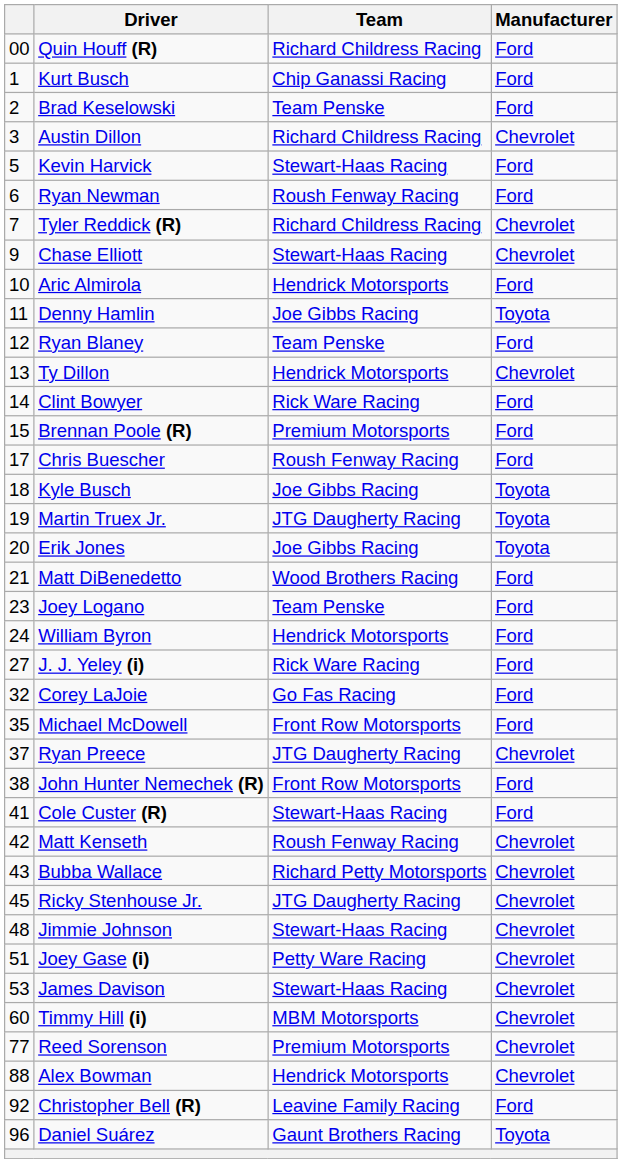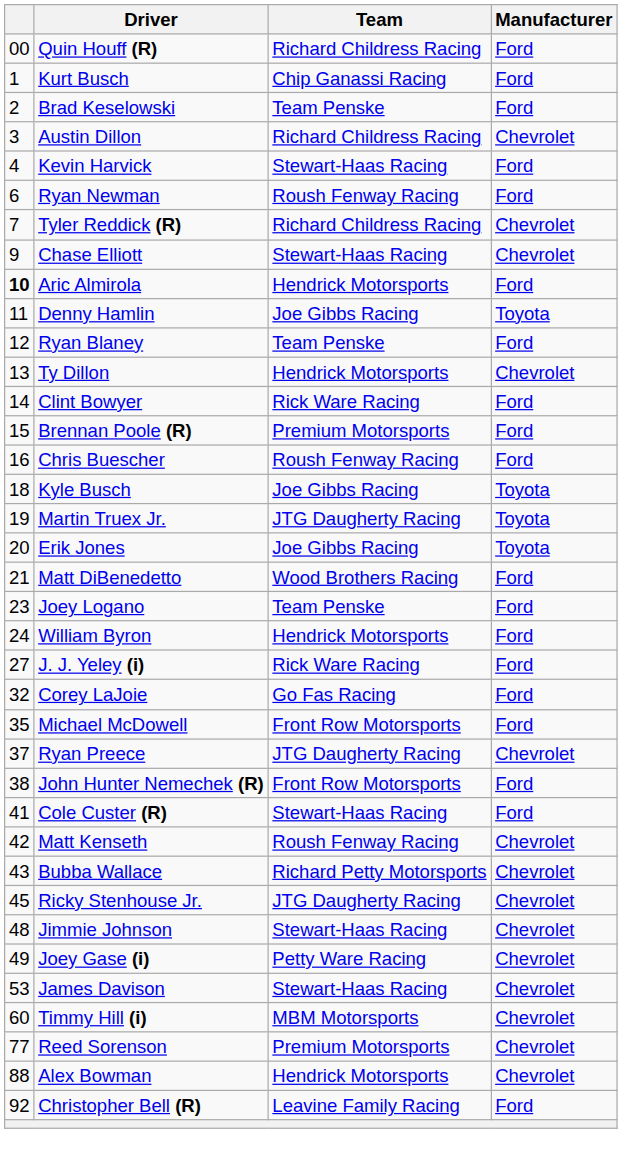 <table class="wikitable" style="font-size:95%">
 <tr>
 <th></th>
 <th>Driver</th>
 <th>Team</th>
 <th>Manufacturer</th>
 </tr>
 <tr>
 <td>00</td>
 <td><a href='#'>Quin Houff</a> <strong>(R)</strong></td>
 <td><a href='#'>Richard Childress Racing</a></td>
 <td><a href='#'>Ford</a></td>
 </tr>
 <tr>
 <td>1</td>
 <td><a href='#'>Kurt Busch</a></td>
 <td><a href='#'>Chip Ganassi Racing</a></td>
 <td><a href='#'>Ford</a></td>
 </tr>
 <tr>
 <td>2</td>
 <td><a href='#'>Brad Keselowski</a></td>
 <td><a href='#'>Team Penske</a></td>
 <td><a href='#'>Ford</a></td>
 </tr>
 <tr>
 <td>3</td>
 <td><a href='#'>Austin Dillon</a></td>
 <td><a href='#'>Richard Childress Racing</a></td>
 <td><a href='#'>Chevrolet</a></td>
 </tr>
 <tr>
-<td>5</td>
+<td>4</td>
 <td><a href='#'>Kevin Harvick</a></td>
 <td><a href='#'>Stewart-Haas Racing</a></td>
 <td><a href='#'>Ford</a></td>
 </tr>
 <tr>
 <td>6</td>
 <td><a href='#'>Ryan Newman</a></td>
 <td><a href='#'>Roush Fenway Racing</a></td>
 <td><a href='#'>Ford</a></td>
 </tr>
 <tr>
 <td>7</td>
 <td><a href='#'>Tyler Reddick</a> <strong>(R)</strong></td>
 <td><a href='#'>Richard Childress Racing</a></td>
 <td><a href='#'>Chevrolet</a></td>
 </tr>
 <tr>
 <td>9</td>
 <td><a href='#'>Chase Elliott</a></td>
 <td><a href='#'>Stewart-Haas Racing</a></td>
 <td><a href='#'>Chevrolet</a></td>
 </tr>
 <tr>
-<td>10</td>
+<td><strong>10</strong></td>
 <td><a href='#'>Aric Almirola</a></td>
 <td><a href='#'>Hendrick Motorsports</a></td>
 <td><a href='#'>Ford</a></td>
 </tr>
 <tr>
 <td>11</td>
 <td><a href='#'>Denny Hamlin</a></td>
 <td><a href='#'>Joe Gibbs Racing</a></td>
 <td><a href='#'>Toyota</a></td>
 </tr>
 <tr>
 <td>12</td>
 <td><a href='#'>Ryan Blaney</a></td>
 <td><a href='#'>Team Penske</a></td>
 <td><a href='#'>Ford</a></td>
 </tr>
 <tr>
 <td>13</td>
 <td><a href='#'>Ty Dillon</a></td>
 <td><a href='#'>Hendrick Motorsports</a></td>
 <td><a href='#'>Chevrolet</a></td>
 </tr>
 <tr>
 <td>14</td>
 <td><a href='#'>Clint Bowyer</a></td>
 <td><a href='#'>Rick Ware Racing</a></td>
 <td><a href='#'>Ford</a></td>
 </tr>
 <tr>
 <td>15</td>
 <td><a href='#'>Brennan Poole</a> <strong>(R)</strong></td>
 <td><a href='#'>Premium Motorsports</a></td>
 <td><a href='#'>Ford</a></td>
 </tr>
 <tr>
-<td>17</td>
+<td>16</td>
 <td><a href='#'>Chris Buescher</a></td>
 <td><a href='#'>Roush Fenway Racing</a></td>
 <td><a href='#'>Ford</a></td>
 </tr>
 <tr>
 <td>18</td>
 <td><a href='#'>Kyle Busch</a></td>
 <td><a href='#'>Joe Gibbs Racing</a></td>
 <td><a href='#'>Toyota</a></td>
 </tr>
 <tr>
 <td>19</td>
 <td><a href='#'>Martin Truex Jr.</a></td>
 <td><a href='#'>JTG Daugherty Racing</a></td>
 <td><a href='#'>Toyota</a></td>
 </tr>
 <tr>
 <td>20</td>
 <td><a href='#'>Erik Jones</a></td>
 <td><a href='#'>Joe Gibbs Racing</a></td>
 <td><a href='#'>Toyota</a></td>
 </tr>
 <tr>
 <td>21</td>
 <td><a href='#'>Matt DiBenedetto</a></td>
 <td><a href='#'>Wood Brothers Racing</a></td>
 <td><a href='#'>Ford</a></td>
 </tr>
 <tr>
 <td>23</td>
 <td><a href='#'>Joey Logano</a></td>
 <td><a href='#'>Team Penske</a></td>
 <td><a href='#'>Ford</a></td>
 </tr>
 <tr>
 <td>24</td>
 <td><a href='#'>William Byron</a></td>
 <td><a href='#'>Hendrick Motorsports</a></td>
 <td><a href='#'>Ford</a></td>
 </tr>
 <tr>
 <td>27</td>
 <td><a href='#'>J. J. Yeley</a> <strong>(i)</strong></td>
 <td><a href='#'>Rick Ware Racing</a></td>
 <td><a href='#'>Ford</a></td>
 </tr>
 <tr>
 <td>32</td>
 <td><a href='#'>Corey LaJoie</a></td>
 <td><a href='#'>Go Fas Racing</a></td>
 <td><a href='#'>Ford</a></td>
 </tr>
 <tr>
 <td>35</td>
 <td><a href='#'>Michael McDowell</a></td>
 <td><a href='#'>Front Row Motorsports</a></td>
 <td><a href='#'>Ford</a></td>
 </tr>
 <tr>
 <td>37</td>
 <td><a href='#'>Ryan Preece</a></td>
 <td><a href='#'>JTG Daugherty Racing</a></td>
 <td><a href='#'>Chevrolet</a></td>
 </tr>
 <tr>
 <td>38</td>
 <td><a href='#'>John Hunter Nemechek</a> <strong>(R)</strong></td>
 <td><a href='#'>Front Row Motorsports</a></td>
 <td><a href='#'>Ford</a></td>
 </tr>
 <tr>
 <td>41</td>
 <td><a href='#'>Cole Custer</a> <strong>(R)</strong></td>
 <td><a href='#'>Stewart-Haas Racing</a></td>
 <td><a href='#'>Ford</a></td>
 </tr>
 <tr>
 <td>42</td>
 <td><a href='#'>Matt Kenseth</a></td>
 <td><a href='#'>Roush Fenway Racing</a></td>
 <td><a href='#'>Chevrolet</a></td>
 </tr>
 <tr>
 <td>43</td>
 <td><a href='#'>Bubba Wallace</a></td>
 <td><a href='#'>Richard Petty Motorsports</a></td>
 <td><a href='#'>Chevrolet</a></td>
 </tr>
 <tr>
 <td>45</td>
 <td><a href='#'>Ricky Stenhouse Jr.</a></td>
 <td><a href='#'>JTG Daugherty Racing</a></td>
 <td><a href='#'>Chevrolet</a></td>
 </tr>
 <tr>
 <td>48</td>
 <td><a href='#'>Jimmie Johnson</a></td>
 <td><a href='#'>Stewart-Haas Racing</a></td>
 <td><a href='#'>Chevrolet</a></td>
 </tr>
 <tr>
-<td>51</td>
+<td>49</td>
 <td><a href='#'>Joey Gase</a> <strong>(i)</strong></td>
 <td><a href='#'>Petty Ware Racing</a></td>
 <td><a href='#'>Chevrolet</a></td>
 </tr>
 <tr>
 <td>53</td>
 <td><a href='#'>James Davison</a></td>
 <td><a href='#'>Stewart-Haas Racing</a></td>
 <td><a href='#'>Chevrolet</a></td>
 </tr>
 <tr>
 <td>60</td>
 <td><a href='#'>Timmy Hill</a> <strong>(i)</strong></td>
 <td><a href='#'>MBM Motorsports</a></td>
 <td><a href='#'>Chevrolet</a></td>
 </tr>
 <tr>
 <td>77</td>
 <td><a href='#'>Reed Sorenson</a></td>
 <td><a href='#'>Premium Motorsports</a></td>
 <td><a href='#'>Chevrolet</a></td>
 </tr>
 <tr>
 <td>88</td>
 <td><a href='#'>Alex Bowman</a></td>
 <td><a href='#'>Hendrick Motorsports</a></td>
 <td><a href='#'>Chevrolet</a></td>
 </tr>
 <tr>
 <td>92</td>
 <td><a href='#'>Christopher Bell</a> <strong>(R)</strong></td>
 <td><a href='#'>Leavine Family Racing</a></td>
 <td><a href='#'>Ford</a></td>
 </tr>
 <tr>
-<td>96</td>
-<td><a href='#'>Daniel Suárez</a></td>
-<td><a href='#'>Gaunt Brothers Racing</a></td>
-<td><a href='#'>Toyota</a></td>
-</tr>
-<tr>
 <th colspan="4"></th>
 </tr>
 </table>
